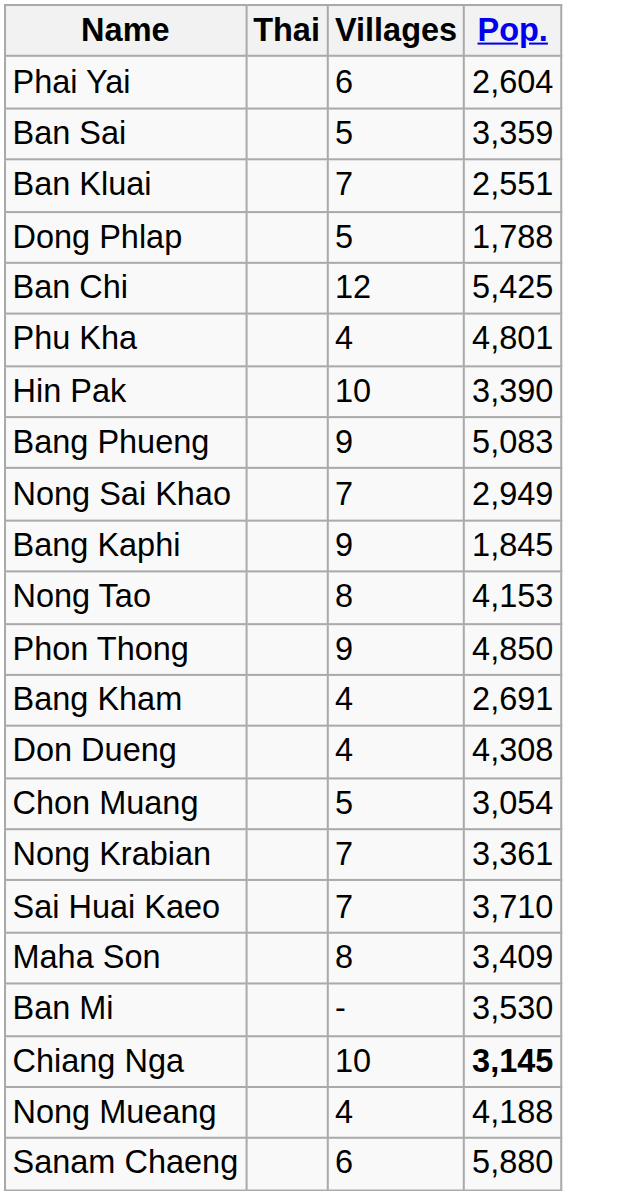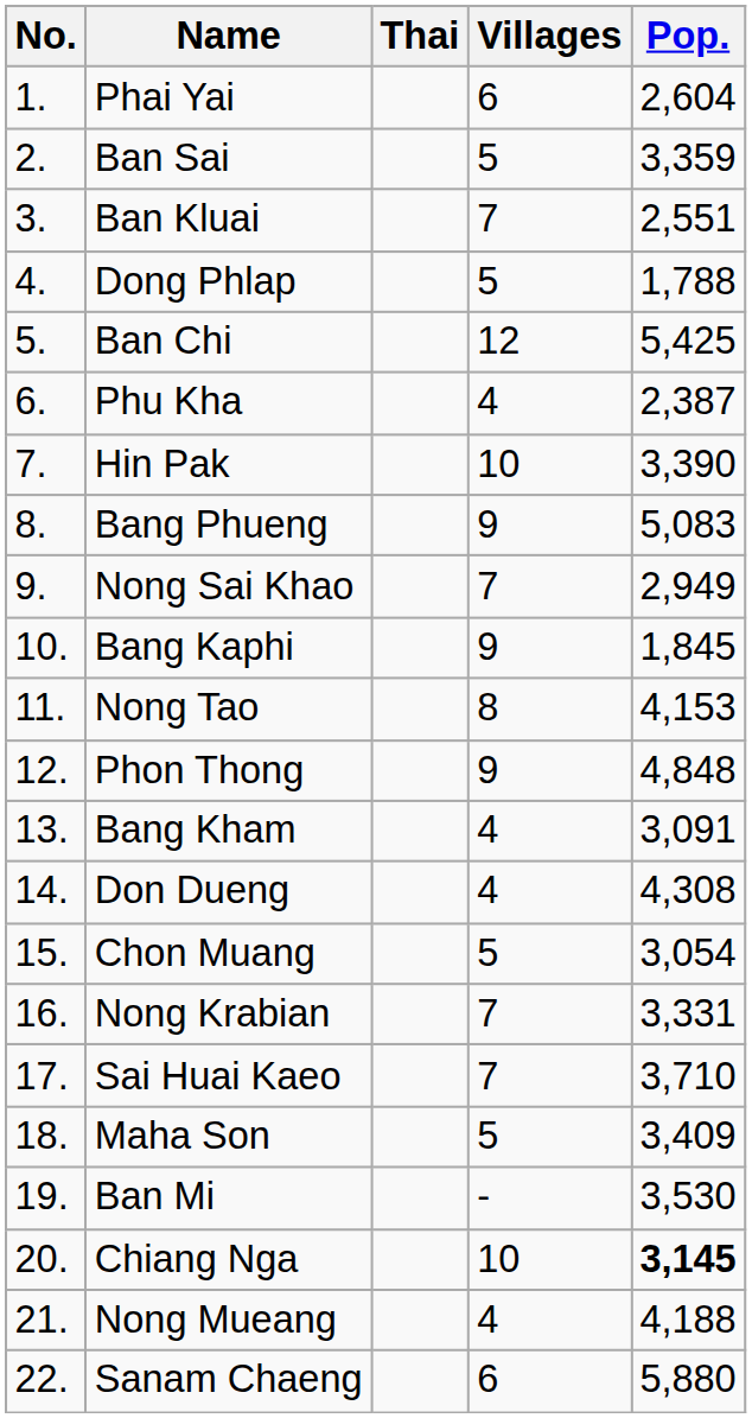 <table class="wikitable sortable">
 <tr>
+<th>No.</th>
 <th>Name</th>
 <th>Thai</th>
 <th>Villages</th>
 <th><a href='#'>Pop.</a></th>
 </tr>
 <tr>
+<td>1.</td>
 <td>Phai Yai</td>
 <td></td>
 <td>6</td>
 <td>2,604</td>
 </tr>
 <tr>
+<td>2.</td>
 <td>Ban Sai</td>
 <td></td>
 <td>5</td>
 <td>3,359</td>
 </tr>
 <tr>
+<td>3.</td>
 <td>Ban Kluai</td>
 <td></td>
 <td>7</td>
 <td>2,551</td>
 </tr>
 <tr>
+<td>4.</td>
 <td>Dong Phlap</td>
 <td></td>
 <td>5</td>
 <td>1,788</td>
 </tr>
 <tr>
+<td>5.</td>
 <td>Ban Chi</td>
 <td></td>
 <td>12</td>
 <td>5,425</td>
 </tr>
 <tr>
+<td>6.</td>
 <td>Phu Kha</td>
 <td></td>
 <td>4</td>
-<td>4,801</td>
+<td>2,387</td>
 </tr>
 <tr>
+<td>7.</td>
 <td>Hin Pak</td>
 <td></td>
 <td>10</td>
 <td>3,390</td>
 </tr>
 <tr>
+<td>8.</td>
 <td>Bang Phueng</td>
 <td></td>
 <td>9</td>
 <td>5,083</td>
 </tr>
 <tr>
+<td>9.</td>
 <td>Nong Sai Khao</td>
 <td></td>
 <td>7</td>
 <td>2,949</td>
 </tr>
 <tr>
+<td>10.</td>
 <td>Bang Kaphi</td>
 <td></td>
 <td>9</td>
 <td>1,845</td>
 </tr>
 <tr>
+<td>11.</td>
 <td>Nong Tao</td>
 <td></td>
 <td>8</td>
 <td>4,153</td>
 </tr>
 <tr>
+<td>12.</td>
 <td>Phon Thong</td>
 <td></td>
 <td>9</td>
-<td>4,850</td>
+<td>4,848</td>
 </tr>
 <tr>
+<td>13.</td>
 <td>Bang Kham</td>
 <td></td>
 <td>4</td>
-<td>2,691</td>
+<td>3,091</td>
 </tr>
 <tr>
+<td>14.</td>
 <td>Don Dueng</td>
 <td></td>
 <td>4</td>
 <td>4,308</td>
 </tr>
 <tr>
+<td>15.</td>
 <td>Chon Muang</td>
 <td></td>
 <td>5</td>
 <td>3,054</td>
 </tr>
 <tr>
+<td>16.</td>
 <td>Nong Krabian</td>
 <td></td>
 <td>7</td>
-<td>3,361</td>
+<td>3,331</td>
 </tr>
 <tr>
+<td>17.</td>
 <td>Sai Huai Kaeo</td>
 <td></td>
 <td>7</td>
 <td>3,710</td>
 </tr>
 <tr>
+<td>18.</td>
 <td>Maha Son</td>
 <td></td>
-<td>8</td>
+<td>5</td>
 <td>3,409</td>
 </tr>
 <tr>
+<td>19.</td>
 <td>Ban Mi</td>
 <td></td>
 <td>-</td>
 <td>3,530</td>
 </tr>
 <tr>
+<td>20.</td>
 <td>Chiang Nga</td>
 <td></td>
 <td>10</td>
 <td><strong>3,145</strong></td>
 </tr>
 <tr>
+<td>21.</td>
 <td>Nong Mueang</td>
 <td></td>
 <td>4</td>
 <td>4,188</td>
 </tr>
 <tr>
+<td>22.</td>
 <td>Sanam Chaeng</td>
 <td></td>
 <td>6</td>
 <td>5,880</td>
 </tr>
 </table>
